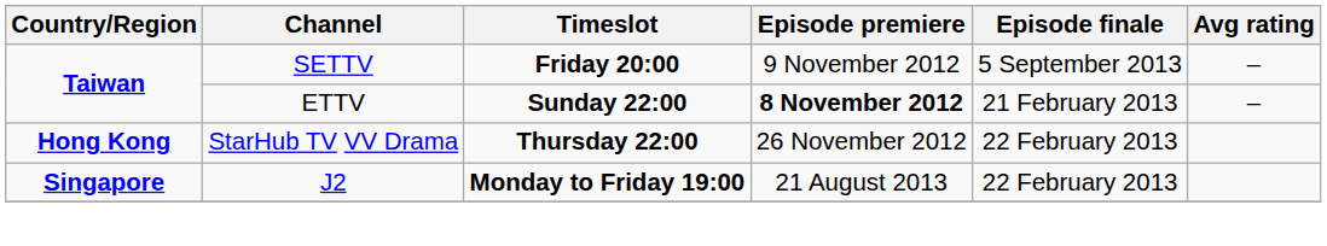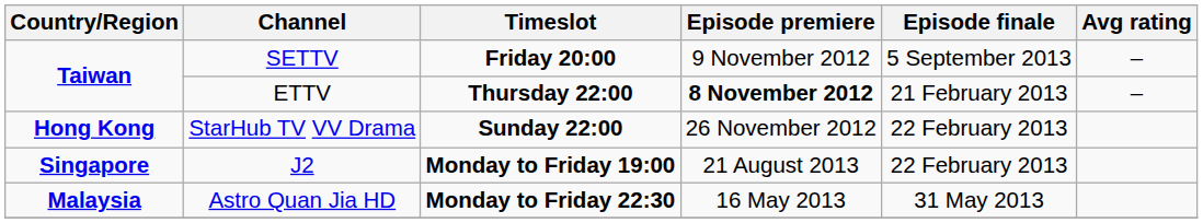 <table class="wikitable">
 <tr style="background: #e0e0e0;">
 <th>Country/Region</th>
 <th>Channel</th>
 <th>Timeslot</th>
 <th>Episode premiere</th>
 <th>Episode finale</th>
 <th>Avg rating</th>
 </tr>
 <tr style="background: #f9f9f9;">
 <th style="background: #f9f9f9; text-align: center;" rowspan="2"><a href='#'>Taiwan</a></th>
 <td style="text-align: center;"><a href='#'>SETTV</a></td>
 <td style="text-align: center;"><strong>Friday 20:00</strong></td>
 <td style="text-align: center;">9 November 2012</td>
 <td style="text-align: center;">5 September 2013</td>
 <td style="text-align: center;">–</td>
 </tr>
 <tr style="background: #f9f9f9;">
 <td style="text-align: center;">ETTV</td>
-<td style="text-align: center;"><strong>Sunday 22:00</strong></td>
+<td style="text-align: center;"><strong>Thursday 22:00</strong></td>
 <td style="text-align: center;"><strong>8 November 2012</strong></td>
 <td style="text-align: center;">21 February 2013</td>
 <td style="text-align: center;">–</td>
 </tr>
 <tr style="background: #f9f9f9;">
 <th style="background: #f9f9f9; text-align: center;"><a href='#'>Hong Kong</a></th>
 <td style="text-align: center;"><a href='#'>StarHub TV</a> <a href='#'>VV Drama</a></td>
-<td style="text-align: center;"><strong>Thursday 22:00</strong></td>
+<td style="text-align: center;"><strong>Sunday 22:00</strong></td>
 <td style="text-align: center;">26 November 2012</td>
 <td style="text-align: center;">22 February 2013</td>
 <td style="text-align: center;"></td>
 </tr>
 <tr style="background: #f9f9f9;">
 <th style="background: #f9f9f9; text-align: center;"><a href='#'>Singapore</a></th>
 <td style="text-align: center;"><a href='#'>J2</a></td>
 <td style="text-align: center;"><strong>Monday to Friday 19:00</strong></td>
 <td style="text-align: center;">21 August 2013</td>
 <td style="text-align: center;">22 February 2013</td>
 <td style="text-align: center;"></td>
 </tr>
 <tr style="background: #f9f9f9;">
+<th style="background: #f9f9f9; text-align: center;"><a href='#'>Malaysia</a></th>
+<td style="text-align: center;"><a href='#'>Astro Quan Jia HD</a></td>
+<td style="text-align: center;"><strong>Monday to Friday 22:30</strong></td>
+<td style="text-align: center;">16 May 2013</td>
+<td style="text-align: center;">31 May 2013</td>
+<td style="text-align: center;"></td>
+</tr>
+<tr style="background: #f9f9f9;">
 </tr>
 </table>
